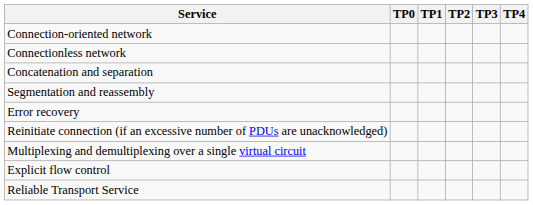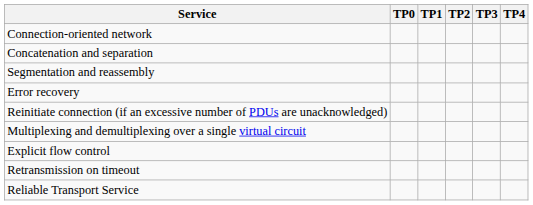 <table class="wikitable">
 <tr>
 <th scope="col">Service</th>
 <th scope="col">TP0</th>
 <th scope="col">TP1</th>
 <th scope="col">TP2</th>
 <th scope="col">TP3</th>
 <th scope="col">TP4</th>
 </tr>
 <tr>
 <td>Connection-oriented network</td>
-<td></td>
-<td></td>
-<td></td>
-<td></td>
-<td></td>
-</tr>
-<tr>
-<td>Connectionless network</td>
 <td></td>
 <td></td>
 <td></td>
 <td></td>
 <td></td>
 </tr>
 <tr>
 <td>Concatenation and separation</td>
 <td></td>
 <td></td>
 <td></td>
 <td></td>
 <td></td>
 </tr>
 <tr>
 <td>Segmentation and reassembly</td>
 <td></td>
 <td></td>
 <td></td>
 <td></td>
 <td></td>
 </tr>
 <tr>
 <td>Error recovery</td>
 <td></td>
 <td></td>
 <td></td>
 <td></td>
 <td></td>
 </tr>
 <tr>
 <td>Reinitiate connection (if an excessive number of <a href='#'>PDUs</a> are unacknowledged)</td>
 <td></td>
 <td></td>
 <td></td>
 <td></td>
 <td></td>
 </tr>
 <tr>
 <td>Multiplexing and demultiplexing over a single <a href='#'>virtual circuit</a></td>
 <td></td>
 <td></td>
 <td></td>
 <td></td>
 <td></td>
 </tr>
 <tr>
 <td>Explicit flow control</td>
 <td></td>
 <td></td>
 <td></td>
 <td></td>
 <td></td>
 </tr>
 <tr>
+<td>Retransmission on timeout</td>
+<td></td>
+<td></td>
+<td></td>
+<td></td>
+<td></td>
+</tr>
+<tr>
 <td>Reliable Transport Service</td>
 <td></td>
 <td></td>
 <td></td>
 <td></td>
 <td></td>
 </tr>
 </table>
